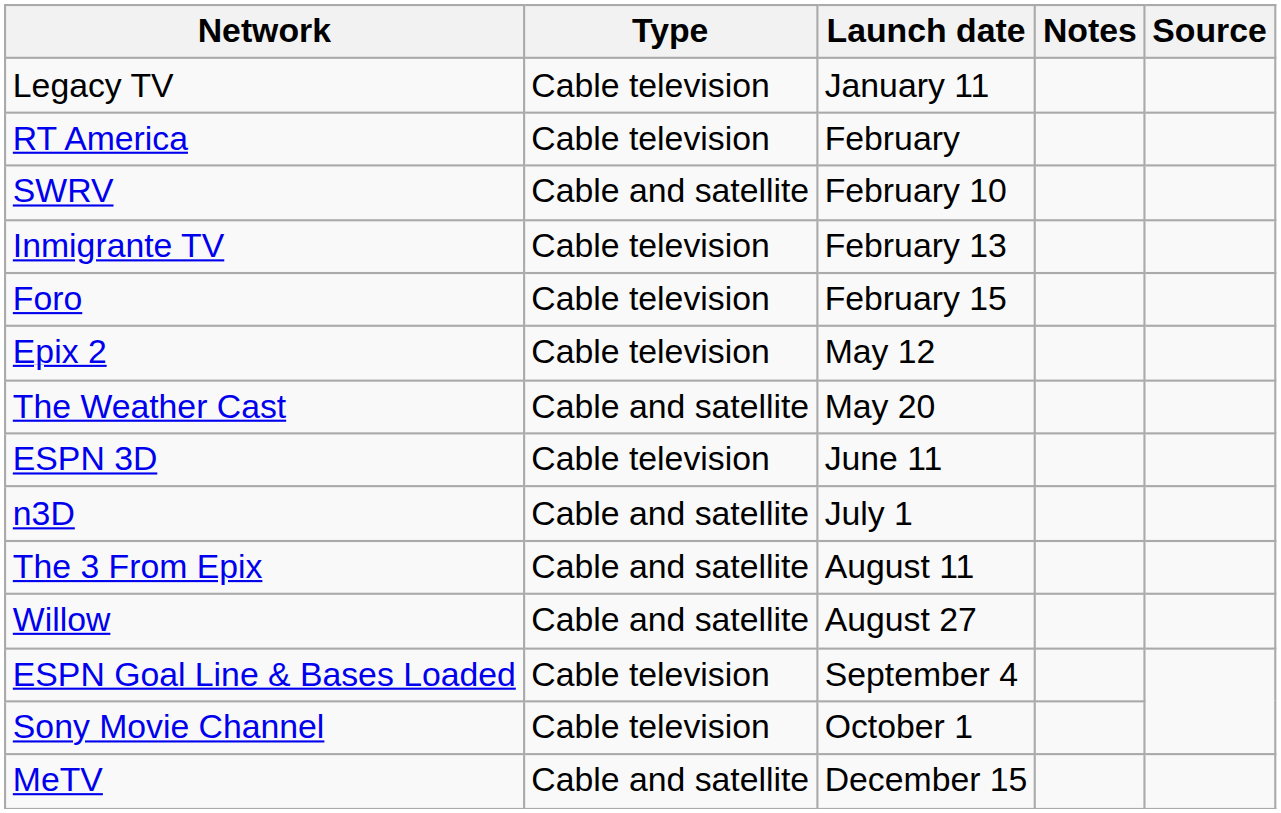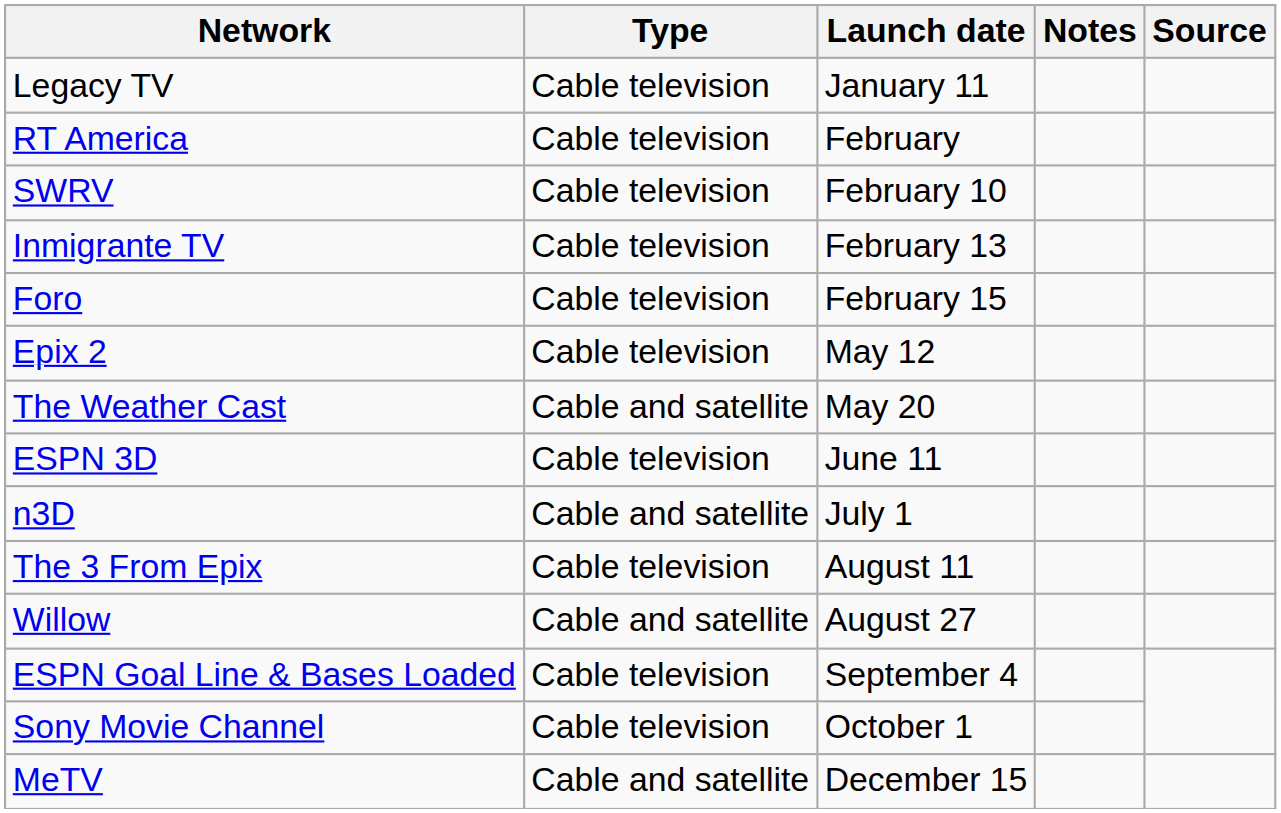 <table class="wikitable sortable">
 <tr>
 <th>Network</th>
 <th>Type</th>
 <th>Launch date</th>
 <th>Notes</th>
 <th>Source</th>
 </tr>
 <tr>
 <td>Legacy TV</td>
 <td>Cable television</td>
 <td>January 11</td>
 <td></td>
 <td></td>
 </tr>
 <tr>
 <td><a href='#'>RT America</a></td>
 <td>Cable television</td>
 <td>February</td>
 <td></td>
 <td></td>
 </tr>
 <tr>
 <td><a href='#'>SWRV</a></td>
-<td>Cable and satellite</td>
+<td>Cable television</td>
 <td>February 10</td>
 <td></td>
 <td></td>
 </tr>
 <tr>
 <td><a href='#'>Inmigrante TV</a></td>
 <td>Cable television</td>
 <td>February 13</td>
 <td></td>
 <td></td>
 </tr>
 <tr>
 <td><a href='#'>Foro</a></td>
 <td>Cable television</td>
 <td>February 15</td>
 <td></td>
 <td></td>
 </tr>
 <tr>
 <td><a href='#'>Epix 2</a></td>
 <td>Cable television</td>
 <td>May 12</td>
 <td></td>
 <td></td>
 </tr>
 <tr>
 <td><a href='#'>The Weather Cast</a></td>
 <td>Cable and satellite</td>
 <td>May 20</td>
 <td></td>
 <td></td>
 </tr>
 <tr>
 <td><a href='#'>ESPN 3D</a></td>
 <td>Cable television</td>
 <td>June 11</td>
 <td></td>
 <td></td>
 </tr>
 <tr>
 <td><a href='#'>n3D</a></td>
 <td>Cable and satellite</td>
 <td>July 1</td>
 <td></td>
 <td></td>
 </tr>
 <tr>
 <td><a href='#'>The 3 From Epix</a></td>
-<td>Cable and satellite</td>
+<td>Cable television</td>
 <td>August 11</td>
 <td></td>
 <td></td>
 </tr>
 <tr>
 <td><a href='#'>Willow</a></td>
 <td>Cable and satellite</td>
 <td>August 27</td>
 <td></td>
 <td></td>
 </tr>
 <tr>
 <td><a href='#'>ESPN Goal Line & Bases Loaded</a></td>
 <td>Cable television</td>
 <td>September 4</td>
 <td></td>
 </tr>
 <tr>
 <td><a href='#'>Sony Movie Channel</a></td>
 <td>Cable television</td>
 <td>October 1</td>
 <td></td>
 </tr>
 <tr>
 <td><a href='#'>MeTV</a></td>
 <td>Cable and satellite</td>
 <td>December 15</td>
 <td></td>
 <td></td>
 </tr>
 </table>
